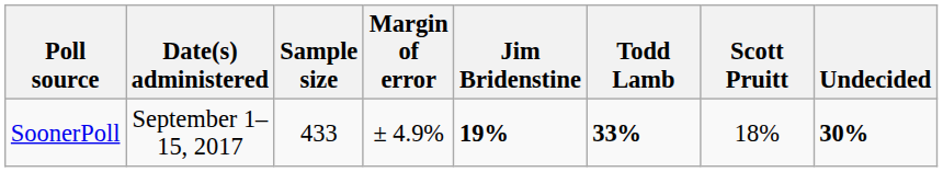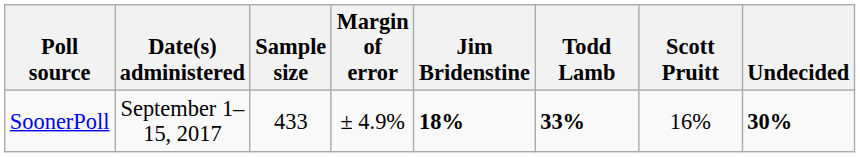 <table class="wikitable">
 <tr valign=bottom>
 <th>Poll source</th>
 <th>Date(s)<br>administered</th>
 <th>Sample<br>size</th>
 <th>Margin<br>of error</th>
 <th style="width:75px;">Jim<br>Bridenstine</th>
 <th style="width:75px;">Todd<br>Lamb</th>
 <th style="width:75px;">Scott<br>Pruitt</th>
 <th>Undecided</th>
 </tr>
 <tr>
 <td><a href='#'>SoonerPoll</a></td>
 <td align=center>September 1–15, 2017</td>
 <td align=center>433</td>
 <td align=center>± 4.9%</td>
-<td><strong>19%</strong></td>
+<td><strong>18%</strong></td>
 <td><strong>33%</strong></td>
-<td align=center>18%</td>
+<td align=center>16%</td>
 <td><strong>30%</strong></td>
 </tr>
 </table>
